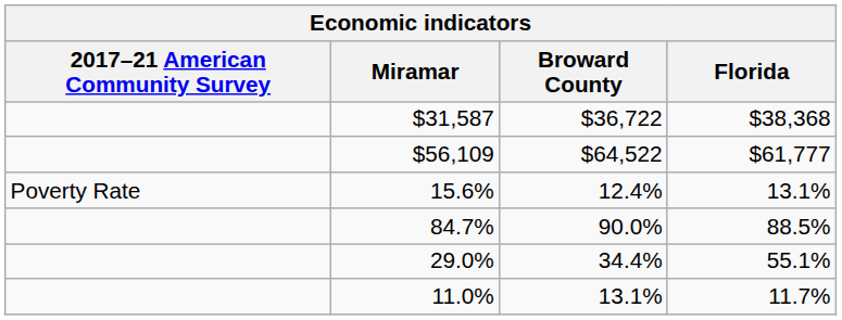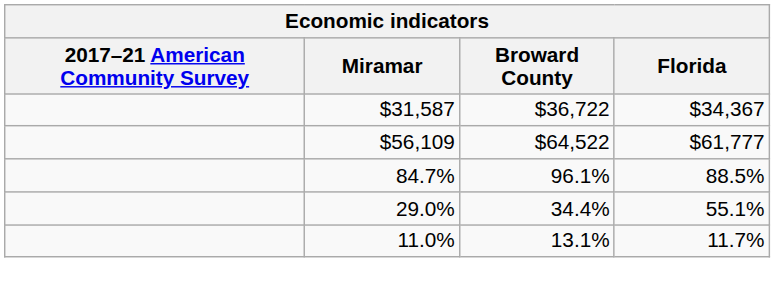 <table class="wikitable" style="font-size: 90%; text-align: right;">
 <tr>
 <th colspan="4">Economic indicators</th>
 </tr>
 <tr>
 <th style="width: 14em;">2017–21 <a href='#'>American Community Survey</a></th>
 <th style="width: 7em;">Miramar</th>
 <th style="width: 7em;">Broward County</th>
 <th style="width: 7em;">Florida</th>
 </tr>
 <tr>
 <td style="text-align:left"></td>
 <td>$31,587</td>
 <td>$36,722</td>
-<td>$38,368</td>
+<td>$34,367</td>
 </tr>
 <tr>
 <td style="text-align:left"></td>
 <td>$56,109</td>
 <td>$64,522</td>
 <td>$61,777</td>
 </tr>
 <tr>
-<td style="text-align:left">Poverty Rate</td>
-<td>15.6%</td>
-<td>12.4%</td>
-<td>13.1%</td>
-</tr>
-<tr>
 <td style="text-align:left"></td>
 <td>84.7%</td>
-<td>90.0%</td>
+<td>96.1%</td>
 <td>88.5%</td>
 </tr>
 <tr>
 <td style="text-align:left"></td>
 <td>29.0%</td>
 <td>34.4%</td>
 <td>55.1%</td>
 </tr>
 <tr>
 <td style="text-align:left"></td>
 <td>11.0%</td>
 <td>13.1%</td>
 <td>11.7%</td>
 </tr>
 </table>
